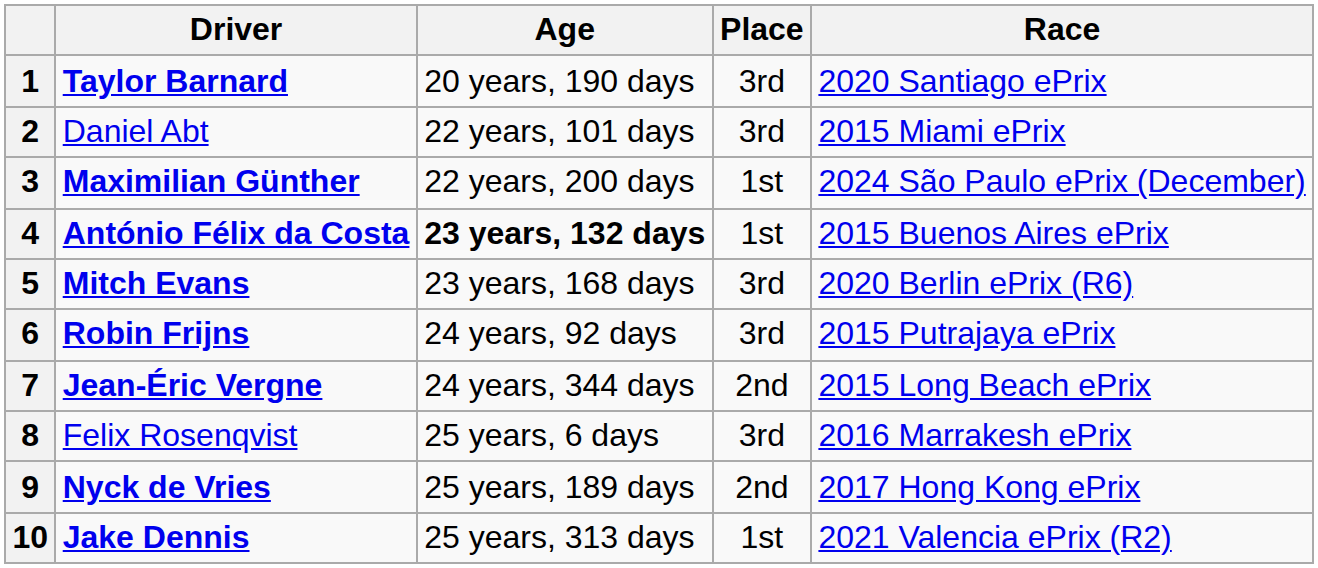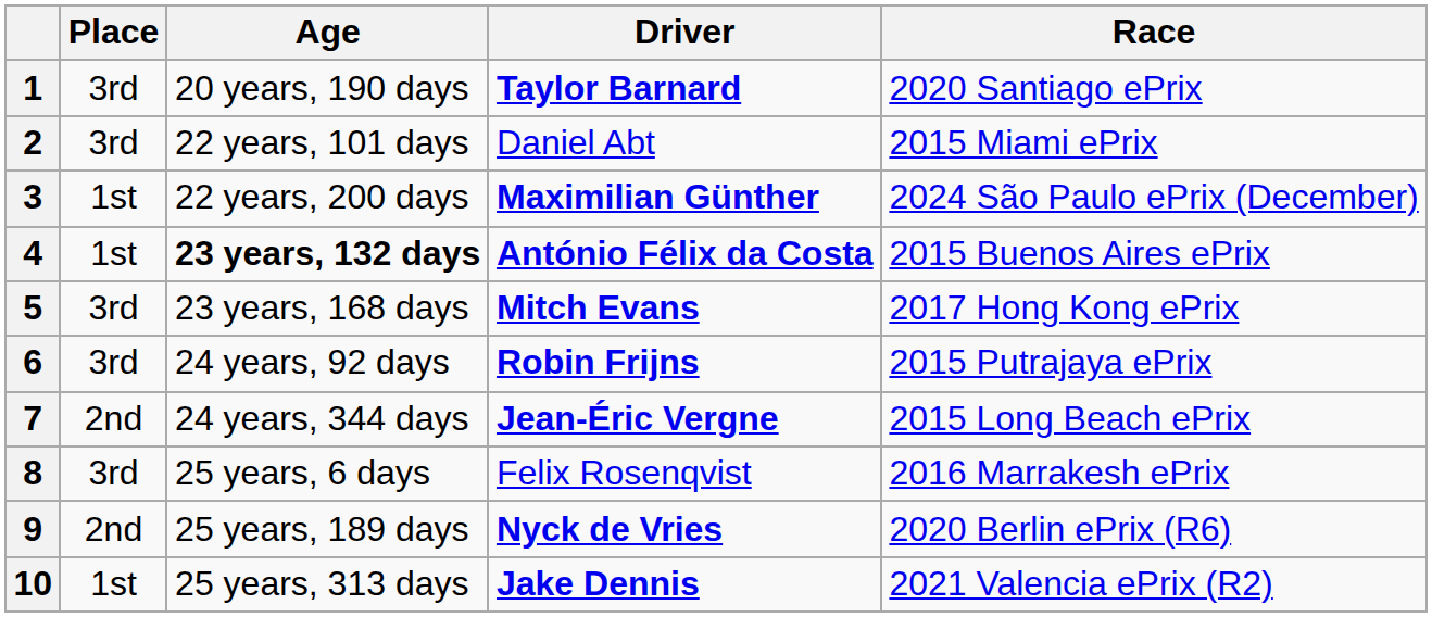 <table class="wikitable">
 <tr>
 <th></th>
+<th>Place</th>
+<th>Age</th>
 <th>Driver</th>
-<th>Age</th>
-<th>Place</th>
 <th>Race</th>
 </tr>
 <tr>
 <th>1</th>
+<td align=center>3rd</td>
+<td>20 years, 190 days</td>
 <td align=left> <strong><a href='#'>Taylor Barnard</a></strong></td>
-<td>20 years, 190 days</td>
-<td align=center>3rd</td>
 <td><a href='#'>2020 Santiago ePrix</a></td>
 </tr>
 <tr>
 <th>2</th>
+<td align=center>3rd</td>
+<td>22 years, 101 days</td>
 <td align=left> <a href='#'>Daniel Abt</a></td>
-<td>22 years, 101 days</td>
-<td align=center>3rd</td>
 <td><a href='#'>2015 Miami ePrix</a></td>
 </tr>
 <tr>
 <th>3</th>
+<td align=center>1st</td>
+<td>22 years, 200 days</td>
 <td align=left> <strong><a href='#'>Maximilian Günther</a></strong></td>
-<td>22 years, 200 days</td>
-<td align=center>1st</td>
 <td><a href='#'>2024 São Paulo ePrix (December)</a></td>
 </tr>
 <tr>
 <th>4</th>
+<td align=center>1st</td>
+<td><strong>23 years, 132 days</strong></td>
 <td align=left> <strong><a href='#'>António Félix da Costa</a></strong></td>
-<td><strong>23 years, 132 days</strong></td>
-<td align=center>1st</td>
 <td><a href='#'>2015 Buenos Aires ePrix</a></td>
 </tr>
 <tr>
 <th>5</th>
+<td align=center>3rd</td>
+<td>23 years, 168 days</td>
 <td align=left> <strong><a href='#'>Mitch Evans</a></strong></td>
-<td>23 years, 168 days</td>
-<td align=center>3rd</td>
-<td><a href='#'>2020 Berlin ePrix (R6)</a></td>
+<td><a href='#'>2017 Hong Kong ePrix</a></td>
 </tr>
 <tr>
 <th>6</th>
+<td align=center>3rd</td>
+<td>24 years, 92 days</td>
 <td align=left> <strong><a href='#'>Robin Frijns</a></strong></td>
-<td>24 years, 92 days</td>
-<td align=center>3rd</td>
 <td><a href='#'>2015 Putrajaya ePrix</a></td>
 </tr>
 <tr>
 <th>7</th>
+<td align=center>2nd</td>
+<td>24 years, 344 days</td>
 <td align=left> <strong><a href='#'>Jean-Éric Vergne</a></strong></td>
-<td>24 years, 344 days</td>
-<td align=center>2nd</td>
 <td><a href='#'>2015 Long Beach ePrix</a></td>
 </tr>
 <tr>
 <th>8</th>
+<td align=center>3rd</td>
+<td>25 years, 6 days</td>
 <td align=left> <a href='#'>Felix Rosenqvist</a></td>
-<td>25 years, 6 days</td>
-<td align=center>3rd</td>
 <td><a href='#'>2016 Marrakesh ePrix</a></td>
 </tr>
 <tr>
 <th>9</th>
+<td align=center>2nd</td>
+<td>25 years, 189 days</td>
 <td align=left> <strong><a href='#'>Nyck de Vries</a></strong></td>
-<td>25 years, 189 days</td>
-<td align=center>2nd</td>
-<td><a href='#'>2017 Hong Kong ePrix</a></td>
+<td><a href='#'>2020 Berlin ePrix (R6)</a></td>
 </tr>
 <tr>
 <th>10</th>
+<td align=center>1st</td>
+<td>25 years, 313 days</td>
 <td align=left> <strong><a href='#'>Jake Dennis</a></strong></td>
-<td>25 years, 313 days</td>
-<td align=center>1st</td>
 <td><a href='#'>2021 Valencia ePrix (R2)</a></td>
 </tr>
 </table>
